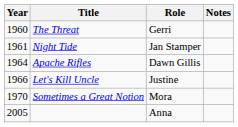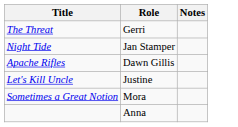 <table class="wikitable sortable">
 <tr>
-<th>Year</th>
 <th>Title</th>
 <th>Role</th>
 <th class="unsortable">Notes</th>
 </tr>
 <tr>
-<td>1960</td>
 <td><em><a href='#'>The Threat</a></em></td>
 <td>Gerri</td>
 <td></td>
 </tr>
 <tr>
-<td>1961</td>
 <td><em><a href='#'>Night Tide</a></em></td>
 <td>Jan Stamper</td>
 <td></td>
 </tr>
 <tr>
-<td>1964</td>
 <td><em><a href='#'>Apache Rifles</a></em></td>
 <td>Dawn Gillis</td>
 <td></td>
 </tr>
 <tr>
-<td>1966</td>
 <td><em><a href='#'>Let's Kill Uncle</a></em></td>
 <td>Justine</td>
 <td></td>
 </tr>
 <tr>
-<td>1970</td>
 <td><em><a href='#'>Sometimes a Great Notion</a></em></td>
 <td>Mora</td>
 <td></td>
 </tr>
 <tr>
-<td>2005</td>
 <td><em></em></td>
 <td>Anna</td>
 <td></td>
 </tr>
 </table>
